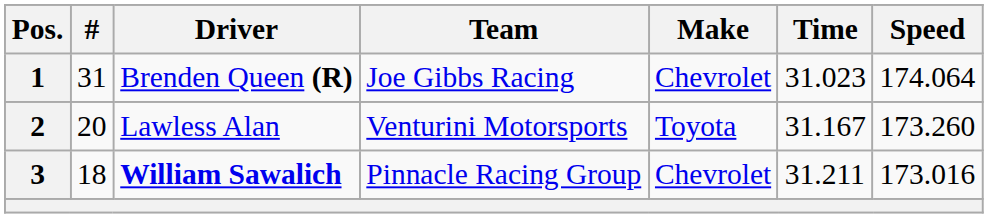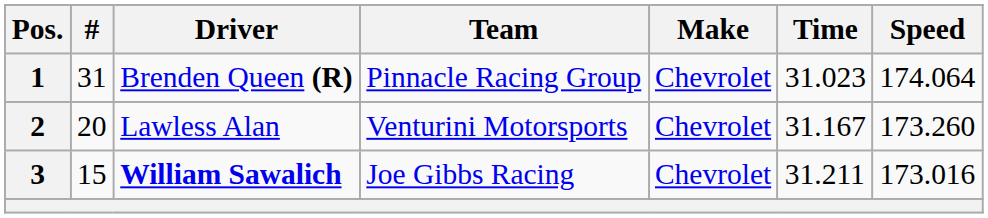 <table class="wikitable" style="font-size:95%">
 <tr>
 <th>Pos.</th>
 <th>#</th>
 <th>Driver</th>
 <th>Team</th>
 <th>Make</th>
 <th>Time</th>
 <th>Speed</th>
 </tr>
 <tr>
 <th>1</th>
 <td>31</td>
 <td><a href='#'>Brenden Queen</a> <strong>(R)</strong></td>
-<td><a href='#'>Joe Gibbs Racing</a></td>
+<td><a href='#'>Pinnacle Racing Group</a></td>
 <td><a href='#'>Chevrolet</a></td>
 <td>31.023</td>
 <td>174.064</td>
 </tr>
 <tr>
 <th>2</th>
 <td>20</td>
 <td><a href='#'>Lawless Alan</a></td>
 <td><a href='#'>Venturini Motorsports</a></td>
-<td><a href='#'>Toyota</a></td>
+<td><a href='#'>Chevrolet</a></td>
 <td>31.167</td>
 <td>173.260</td>
 </tr>
 <tr>
 <th>3</th>
-<td>18</td>
+<td>15</td>
 <td><strong><a href='#'>William Sawalich</a></strong></td>
-<td><a href='#'>Pinnacle Racing Group</a></td>
+<td><a href='#'>Joe Gibbs Racing</a></td>
 <td><a href='#'>Chevrolet</a></td>
 <td>31.211</td>
 <td>173.016</td>
 </tr>
 <tr>
 <th colspan="7"></th>
 </tr>
 </table>
